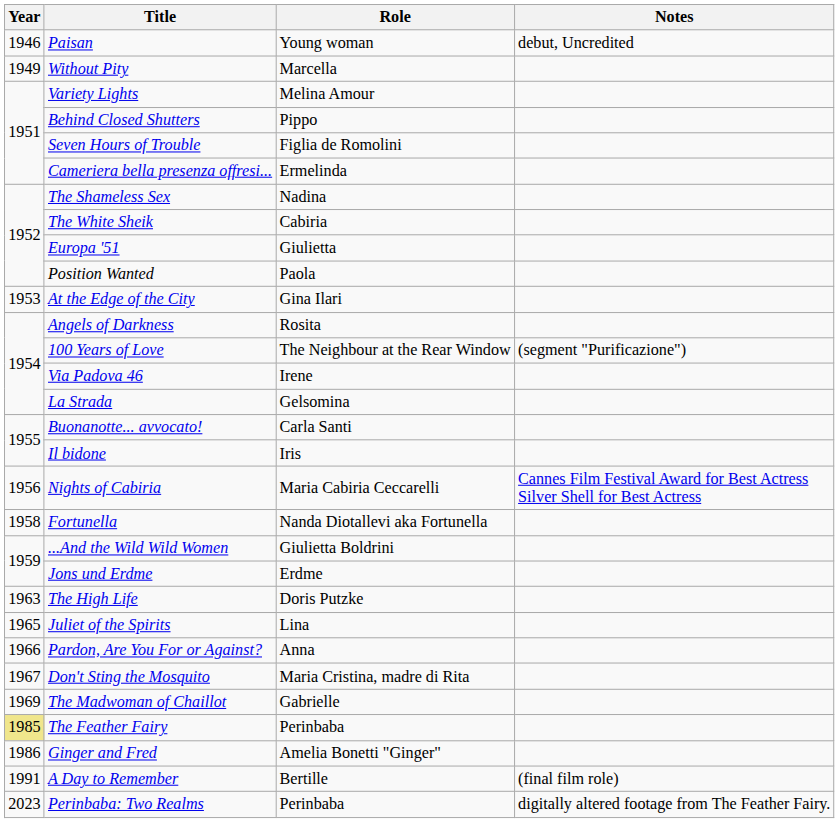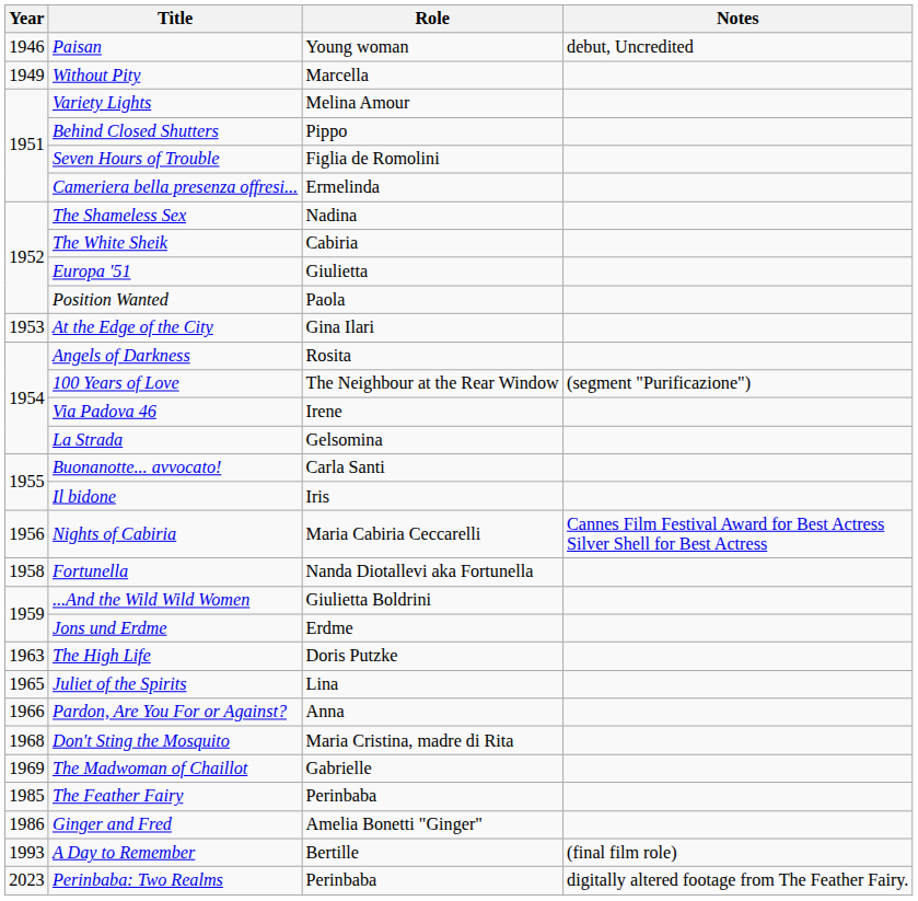 <table class="wikitable sortable">
 <tr>
 <th>Year</th>
 <th>Title</th>
 <th>Role</th>
 <th>Notes</th>
 </tr>
 <tr>
 <td>1946</td>
 <td><em><a href='#'>Paisan</a></em></td>
 <td>Young woman</td>
 <td>debut, Uncredited</td>
 </tr>
 <tr>
 <td>1949</td>
 <td><em><a href='#'>Without Pity</a></em></td>
 <td>Marcella</td>
 <td></td>
 </tr>
 <tr>
 <td rowspan=4>1951</td>
 <td><em><a href='#'>Variety Lights</a></em></td>
 <td>Melina Amour</td>
 <td></td>
 </tr>
 <tr>
 <td><em><a href='#'>Behind Closed Shutters</a></em></td>
 <td>Pippo</td>
 <td></td>
 </tr>
 <tr>
 <td><em><a href='#'>Seven Hours of Trouble</a></em></td>
 <td>Figlia de Romolini</td>
 <td></td>
 </tr>
 <tr>
 <td><em><a href='#'>Cameriera bella presenza offresi...</a></em></td>
 <td>Ermelinda</td>
 <td></td>
 </tr>
 <tr>
 <td rowspan=4>1952</td>
 <td><em><a href='#'>The Shameless Sex</a></em></td>
 <td>Nadina</td>
 <td></td>
 </tr>
 <tr>
 <td><em><a href='#'>The White Sheik</a></em></td>
 <td>Cabiria</td>
 <td></td>
 </tr>
 <tr>
 <td><em><a href='#'>Europa '51</a></em></td>
 <td>Giulietta</td>
 <td></td>
 </tr>
 <tr>
 <td><em>Position Wanted</em></td>
 <td>Paola</td>
 <td></td>
 </tr>
 <tr>
 <td>1953</td>
 <td><em><a href='#'>At the Edge of the City</a></em></td>
 <td>Gina Ilari</td>
 <td></td>
 </tr>
 <tr>
 <td rowspan=4>1954</td>
 <td><em><a href='#'>Angels of Darkness</a></em></td>
 <td>Rosita</td>
 <td></td>
 </tr>
 <tr>
 <td><em><a href='#'>100 Years of Love</a></em></td>
 <td>The Neighbour at the Rear Window</td>
 <td>(segment "Purificazione")</td>
 </tr>
 <tr>
 <td><em><a href='#'>Via Padova 46</a></em></td>
 <td>Irene</td>
 <td></td>
 </tr>
 <tr>
 <td><em><a href='#'>La Strada</a></em></td>
 <td>Gelsomina</td>
 <td></td>
 </tr>
 <tr>
 <td rowspan=2>1955</td>
 <td><em><a href='#'>Buonanotte... avvocato!</a></em></td>
 <td>Carla Santi</td>
 <td></td>
 </tr>
 <tr>
 <td><em><a href='#'>Il bidone</a></em></td>
 <td>Iris</td>
 <td></td>
 </tr>
 <tr>
 <td>1956</td>
 <td><em><a href='#'>Nights of Cabiria</a></em></td>
 <td>Maria Cabiria Ceccarelli</td>
 <td><a href='#'>Cannes Film Festival Award for Best Actress</a> <br> <a href='#'>Silver Shell for Best Actress</a></td>
 </tr>
 <tr>
 <td>1958</td>
 <td><em><a href='#'>Fortunella</a></em></td>
 <td>Nanda Diotallevi aka Fortunella</td>
 <td></td>
 </tr>
 <tr>
 <td rowspan=2>1959</td>
 <td><em><a href='#'>...And the Wild Wild Women</a></em></td>
 <td>Giulietta Boldrini</td>
 <td></td>
 </tr>
 <tr>
 <td><em><a href='#'>Jons und Erdme</a></em></td>
 <td>Erdme</td>
 <td></td>
 </tr>
 <tr>
 <td>1963</td>
 <td><em><a href='#'>The High Life</a></em></td>
 <td>Doris Putzke</td>
 <td></td>
 </tr>
 <tr>
 <td>1965</td>
 <td><em><a href='#'>Juliet of the Spirits</a></em></td>
 <td>Lina</td>
 <td></td>
 </tr>
 <tr>
 <td>1966</td>
 <td><em><a href='#'>Pardon, Are You For or Against?</a></em></td>
 <td>Anna</td>
 <td></td>
 </tr>
 <tr>
-<td>1967</td>
+<td>1968</td>
 <td><em><a href='#'>Don't Sting the Mosquito</a></em></td>
 <td>Maria Cristina, madre di Rita</td>
 <td></td>
 </tr>
 <tr>
 <td>1969</td>
 <td><em><a href='#'>The Madwoman of Chaillot</a></em></td>
 <td>Gabrielle</td>
 <td></td>
 </tr>
 <tr>
-<td style="background: khaki;">1985</td>
+<td>1985</td>
 <td><em><a href='#'>The Feather Fairy</a></em></td>
 <td>Perinbaba</td>
 <td></td>
 </tr>
 <tr>
 <td>1986</td>
 <td><em><a href='#'>Ginger and Fred</a></em></td>
 <td>Amelia Bonetti "Ginger"</td>
 <td></td>
 </tr>
 <tr>
-<td>1991</td>
+<td>1993</td>
 <td><em><a href='#'>A Day to Remember</a></em></td>
 <td>Bertille</td>
 <td>(final film role)</td>
 </tr>
 <tr>
 <td>2023</td>
 <td><em><a href='#'>Perinbaba: Two Realms</a></em></td>
 <td>Perinbaba</td>
 <td>digitally altered footage from The Feather Fairy.</td>
 </tr>
 </table>
